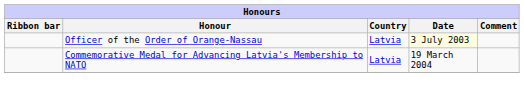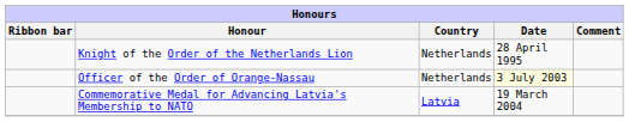 <table class="wikitable" style="width:60%;">
 <tr style="background:#ccf; text-align:center;">
 <td colspan=5><strong>Honours</strong></td>
 </tr>
 <tr>
 <th style="width:80px;">Ribbon bar</th>
 <th>Honour</th>
 <th>Country</th>
 <th>Date</th>
 <th>Comment</th>
 </tr>
 <tr>
 <td></td>
+<td><a href='#'>Knight</a> of the <a href='#'>Order of the Netherlands Lion</a></td>
+<td>Netherlands</td>
+<td>28 April 1995</td>
+<td></td>
+</tr>
+<tr>
+<td></td>
 <td><a href='#'>Officer</a> of the <a href='#'>Order of Orange-Nassau</a></td>
-<td><a href='#'>Latvia</a></td>
+<td>Netherlands</td>
 <td style="background: lightyellow;">3 July 2003</td>
 <td></td>
 </tr>
 <tr>
 <td></td>
 <td><a href='#'>Commemorative Medal for Advancing Latvia's Membership to NATO</a></td>
 <td><a href='#'>Latvia</a></td>
 <td>19 March 2004</td>
 <td></td>
 </tr>
 <tr>
 </tr>
 </table>
